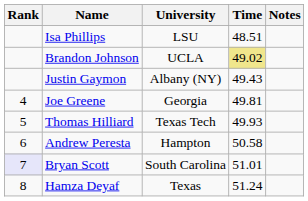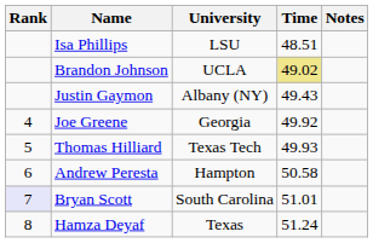 <table class="wikitable sortable" style="text-align:center">
 <tr>
 <th>Rank</th>
 <th>Name</th>
 <th>University</th>
 <th>Time</th>
 <th>Notes</th>
 </tr>
 <tr>
 <td></td>
 <td align=left><a href='#'>Isa Phillips</a> </td>
 <td>LSU</td>
 <td>48.51</td>
 <td></td>
 </tr>
 <tr>
 <td></td>
 <td align=left><a href='#'>Brandon Johnson</a></td>
 <td>UCLA</td>
 <td style="background: khaki;">49.02</td>
 <td></td>
 </tr>
 <tr>
 <td></td>
 <td align=left><a href='#'>Justin Gaymon</a></td>
 <td>Albany (NY)</td>
 <td>49.43</td>
 <td></td>
 </tr>
 <tr>
 <td>4</td>
 <td align=left><a href='#'>Joe Greene</a></td>
 <td>Georgia</td>
-<td>49.81</td>
+<td>49.92</td>
 <td></td>
 </tr>
 <tr>
 <td>5</td>
 <td align=left><a href='#'>Thomas Hilliard</a></td>
 <td>Texas Tech</td>
 <td>49.93</td>
 <td></td>
 </tr>
 <tr>
 <td>6</td>
 <td align=left><a href='#'>Andrew Peresta</a></td>
 <td>Hampton</td>
 <td>50.58</td>
 <td></td>
 </tr>
 <tr>
 <td style="background: lavender;">7</td>
 <td align=left><a href='#'>Bryan Scott</a></td>
 <td>South Carolina</td>
 <td>51.01</td>
 <td></td>
 </tr>
 <tr>
 <td>8</td>
 <td align=left><a href='#'>Hamza Deyaf</a> </td>
 <td>Texas</td>
 <td>51.24</td>
 <td></td>
 </tr>
 </table>
